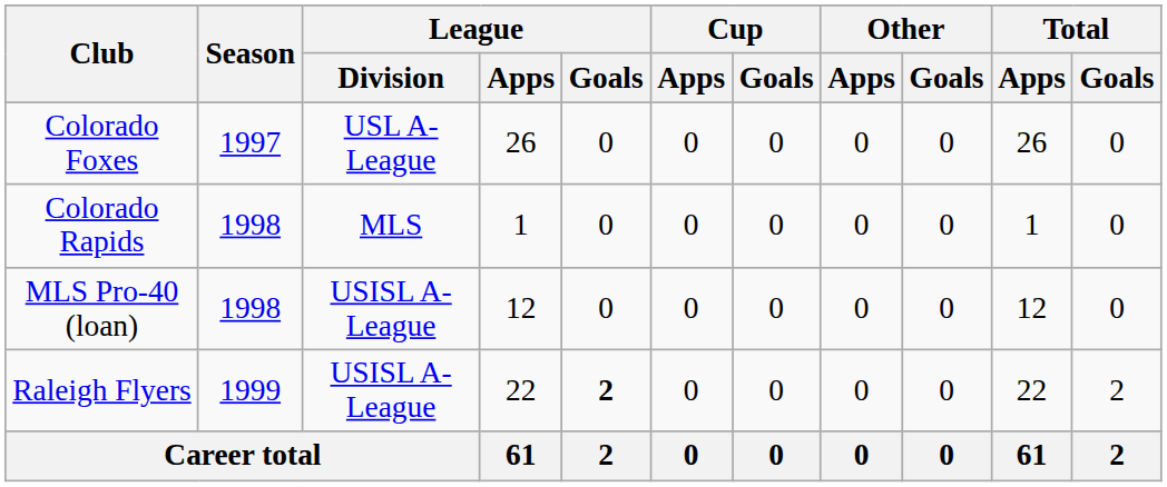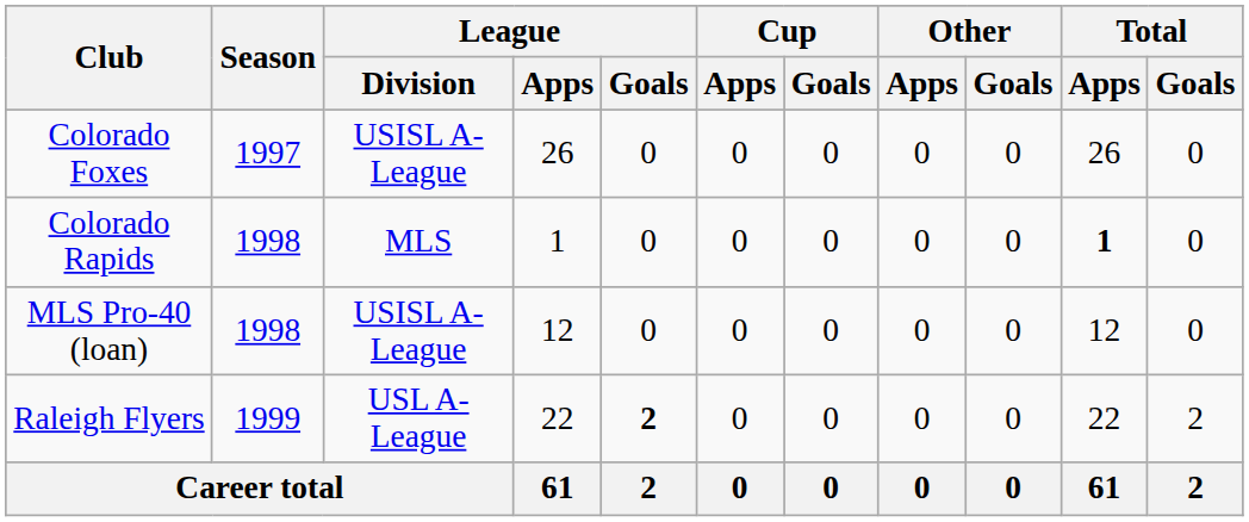 <table class="wikitable" style="text-align: center">
 <tr>
 <th rowspan="2">Club</th>
 <th rowspan="2">Season</th>
 <th colspan="3">League</th>
 <th colspan="2">Cup</th>
 <th colspan="2">Other</th>
 <th colspan="2">Total</th>
 </tr>
 <tr>
 <th>Division</th>
 <th>Apps</th>
 <th>Goals</th>
 <th>Apps</th>
 <th>Goals</th>
 <th>Apps</th>
 <th>Goals</th>
 <th>Apps</th>
 <th>Goals</th>
 </tr>
 <tr>
 <td><a href='#'>Colorado Foxes</a></td>
 <td><a href='#'>1997</a></td>
-<td><a href='#'>USL A-League</a></td>
+<td><a href='#'>USISL A-League</a></td>
 <td>26</td>
 <td>0</td>
 <td>0</td>
 <td>0</td>
 <td>0</td>
 <td>0</td>
 <td>26</td>
 <td>0</td>
 </tr>
 <tr>
 <td><a href='#'>Colorado Rapids</a></td>
 <td><a href='#'>1998</a></td>
 <td><a href='#'>MLS</a></td>
 <td>1</td>
 <td>0</td>
 <td>0</td>
 <td>0</td>
 <td>0</td>
 <td>0</td>
-<td>1</td>
+<td><strong>1</strong></td>
 <td>0</td>
 </tr>
 <tr>
 <td><a href='#'>MLS Pro-40</a> (loan)</td>
 <td><a href='#'>1998</a></td>
 <td><a href='#'>USISL A-League</a></td>
 <td>12</td>
 <td>0</td>
 <td>0</td>
 <td>0</td>
 <td>0</td>
 <td>0</td>
 <td>12</td>
 <td>0</td>
 </tr>
 <tr>
 <td><a href='#'>Raleigh Flyers</a></td>
 <td><a href='#'>1999</a></td>
-<td><a href='#'>USISL A-League</a></td>
+<td><a href='#'>USL A-League</a></td>
 <td>22</td>
 <td><strong>2</strong></td>
 <td>0</td>
 <td>0</td>
 <td>0</td>
 <td>0</td>
 <td>22</td>
 <td>2</td>
 </tr>
 <tr>
 <th colspan="3"><strong>Career total</strong></th>
 <th>61</th>
 <th>2</th>
 <th>0</th>
 <th>0</th>
 <th>0</th>
 <th>0</th>
 <th>61</th>
 <th>2</th>
 </tr>
 </table>
